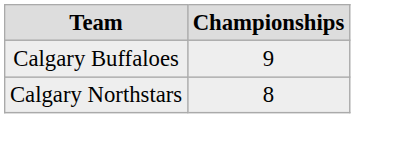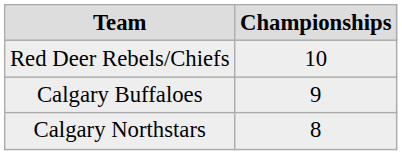 <table class="wikitable">
 <tr align="center"  bgcolor="#dddddd">
 <td><strong>Team</strong></td>
 <td><strong>Championships</strong></td>
+</tr>
+<tr align="center" bgcolor="#eeeeee">
+<td>Red Deer Rebels/Chiefs</td>
+<td>10</td>
 </tr>
 <tr align="center" bgcolor="#eeeeee">
 <td>Calgary Buffaloes</td>
 <td>9</td>
 </tr>
 <tr align="center" bgcolor="#eeeeee">
 <td>Calgary Northstars</td>
 <td>8</td>
 </tr>
 </table>
